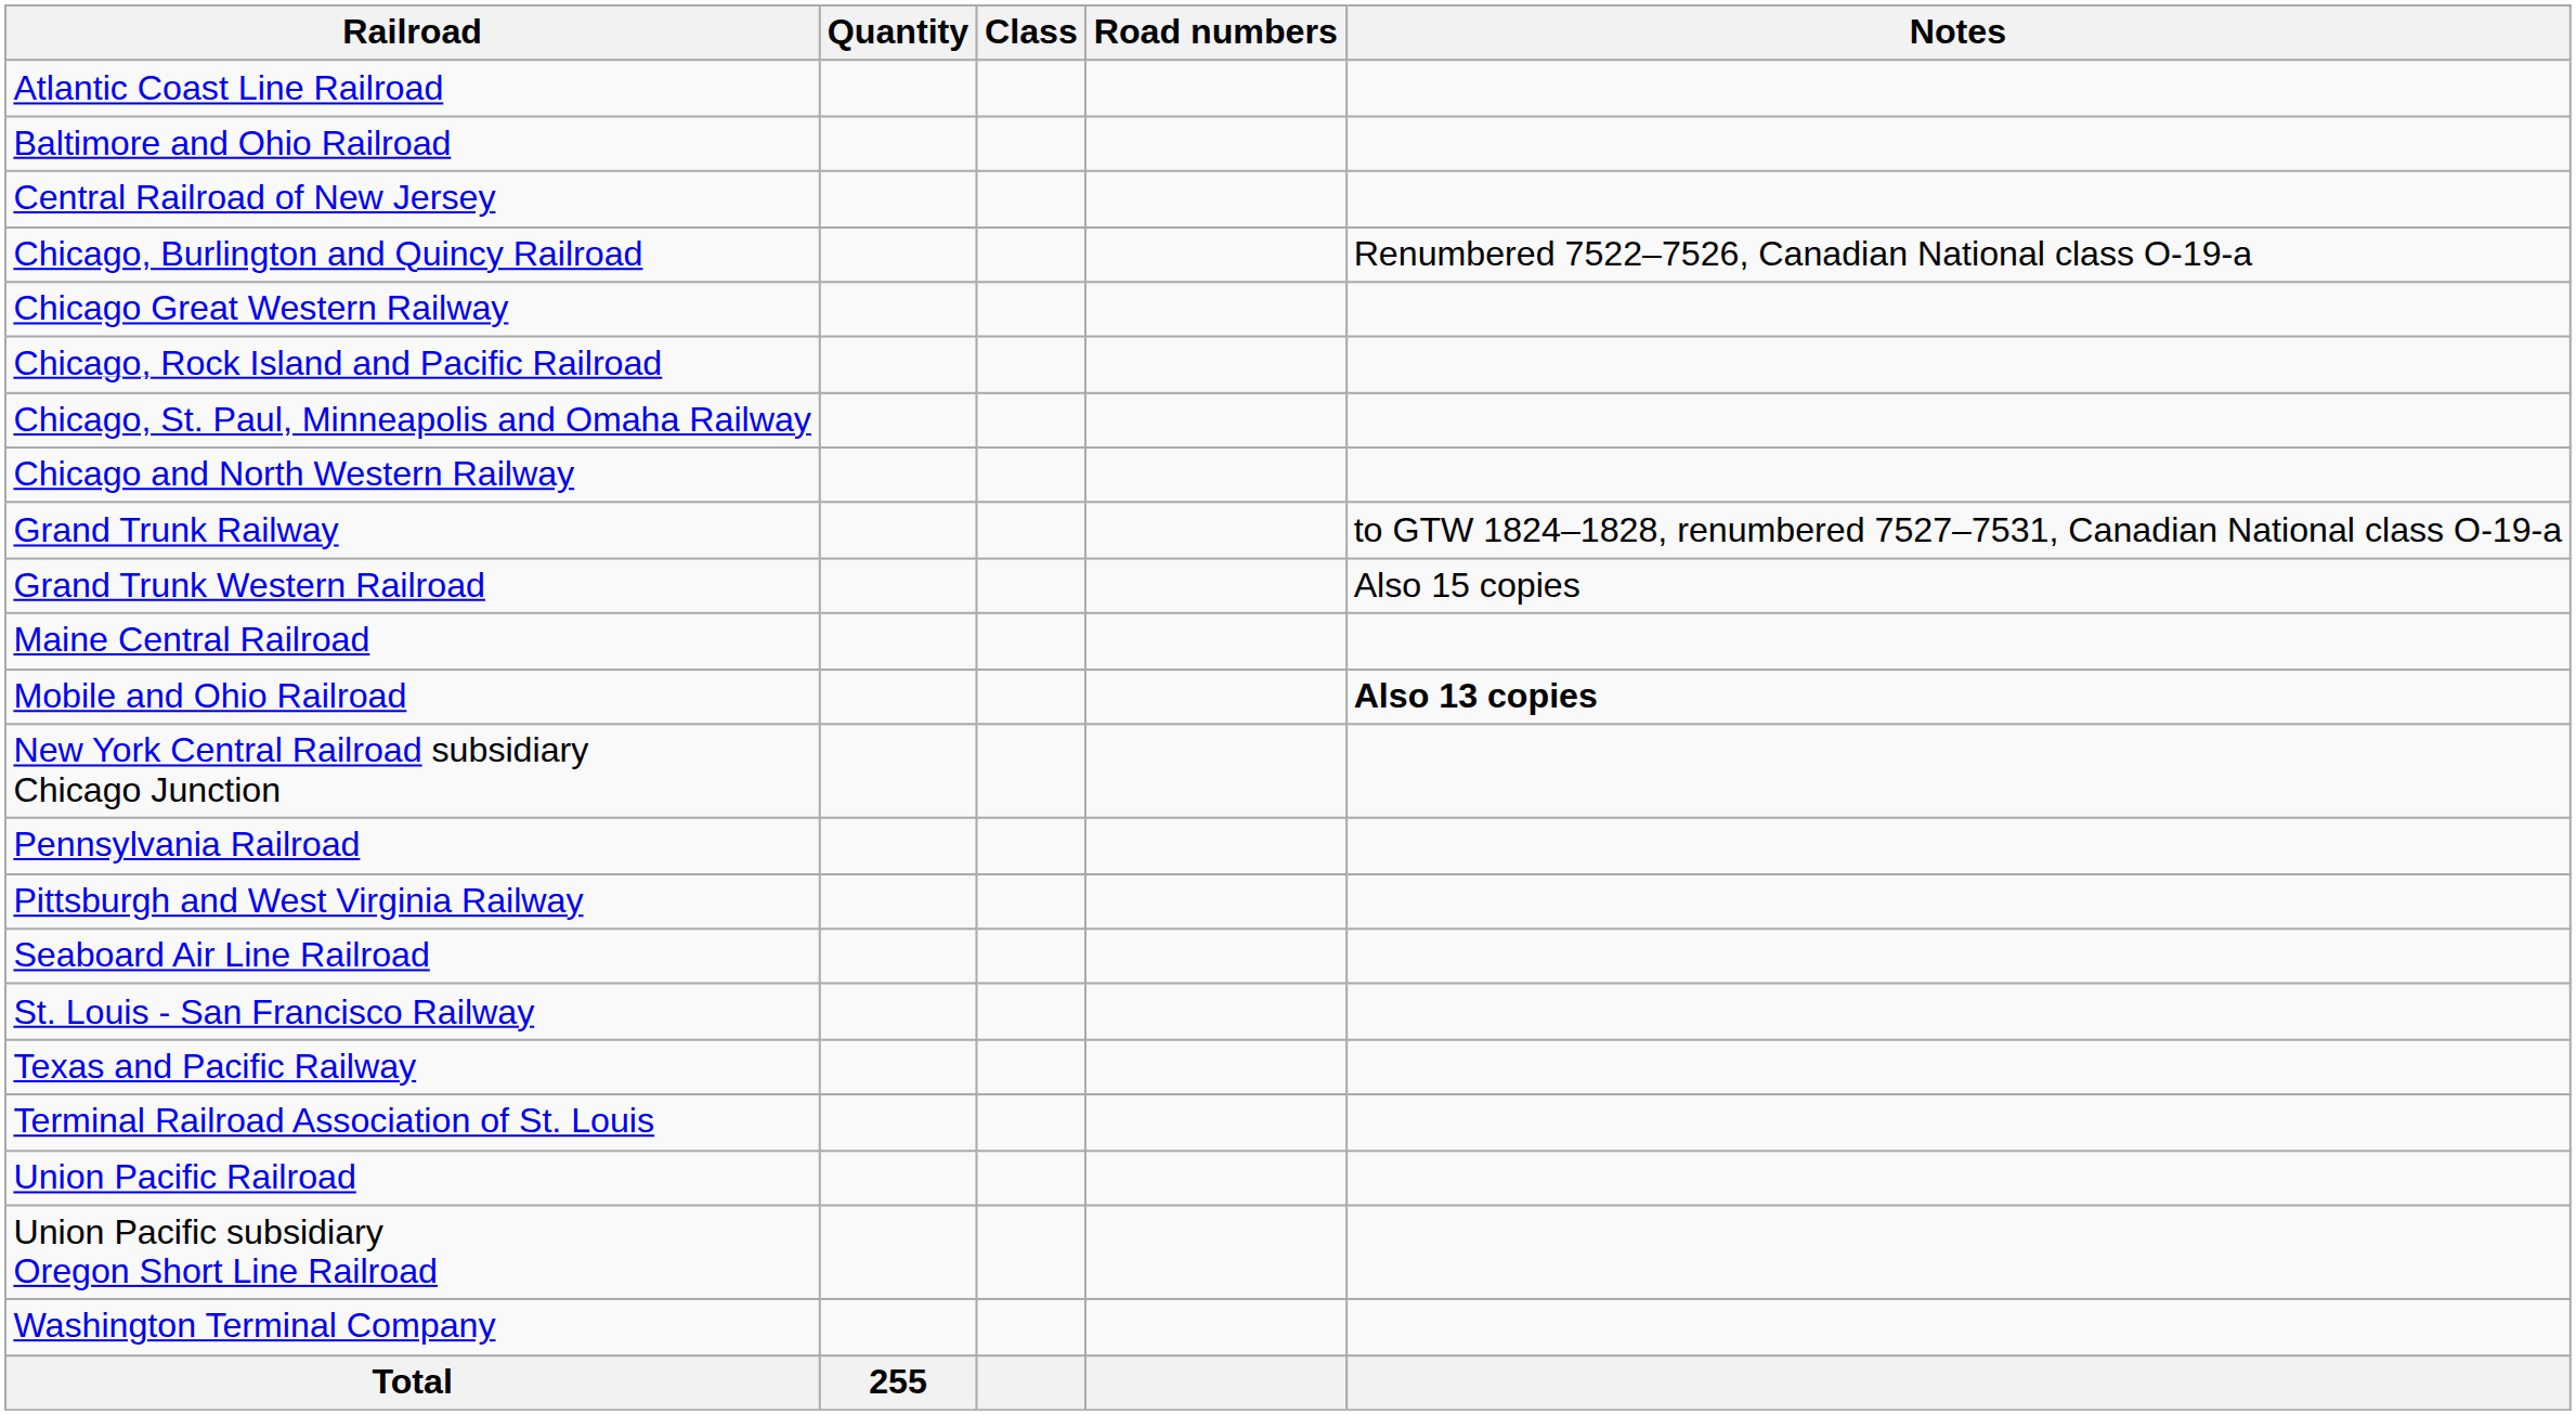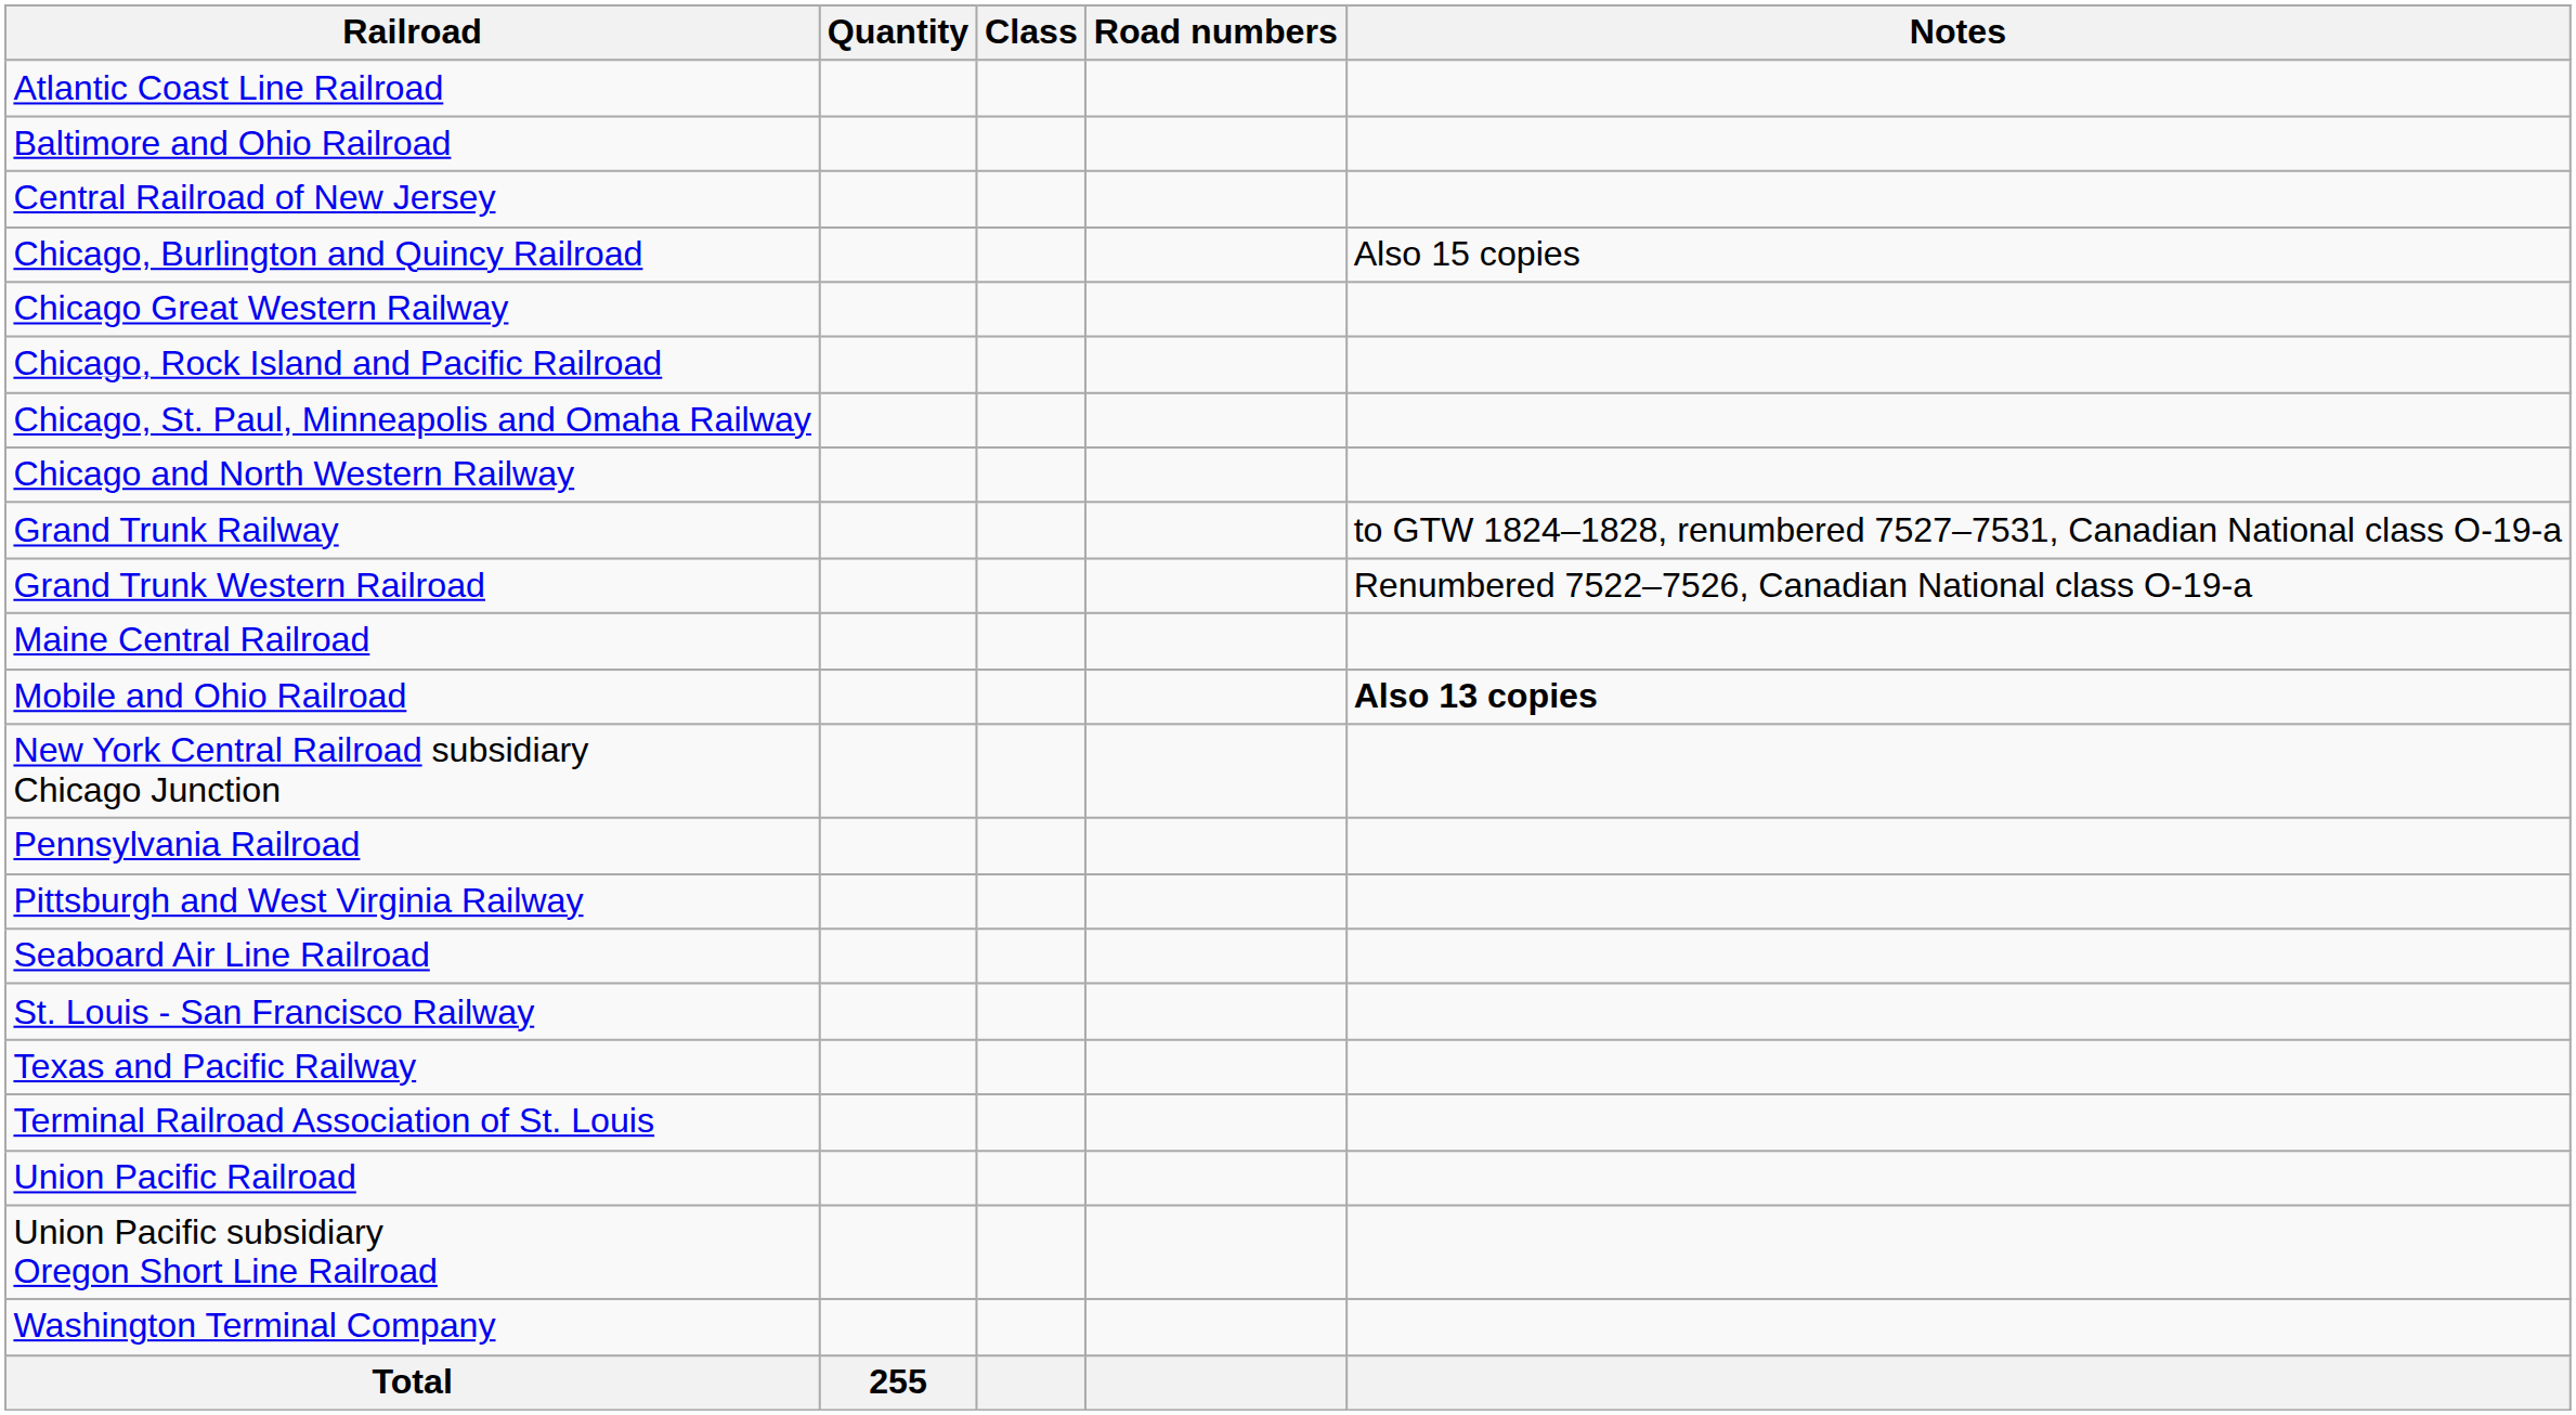 <table class="wikitable">
 <tr>
 <th>Railroad</th>
 <th>Quantity</th>
 <th>Class</th>
 <th>Road numbers</th>
 <th>Notes</th>
 </tr>
 <tr>
 <td><a href='#'>Atlantic Coast Line Railroad</a></td>
 <td></td>
 <td></td>
 <td></td>
 <td></td>
 </tr>
 <tr>
 <td><a href='#'>Baltimore and Ohio Railroad</a></td>
 <td></td>
 <td></td>
 <td></td>
 <td></td>
 </tr>
 <tr>
 <td><a href='#'>Central Railroad of New Jersey</a></td>
 <td></td>
 <td></td>
 <td></td>
 <td></td>
 </tr>
 <tr>
 <td><a href='#'>Chicago, Burlington and Quincy Railroad</a></td>
 <td></td>
 <td></td>
 <td></td>
-<td>Renumbered 7522–7526, Canadian National class O-19-a</td>
+<td>Also 15 copies</td>
 </tr>
 <tr>
 <td><a href='#'>Chicago Great Western Railway</a></td>
 <td></td>
 <td></td>
 <td></td>
 <td></td>
 </tr>
 <tr>
 <td><a href='#'>Chicago, Rock Island and Pacific Railroad</a></td>
 <td></td>
 <td></td>
 <td></td>
 <td></td>
 </tr>
 <tr>
 <td><a href='#'>Chicago, St. Paul, Minneapolis and Omaha Railway</a></td>
 <td></td>
 <td></td>
 <td></td>
 <td></td>
 </tr>
 <tr>
 <td><a href='#'>Chicago and North Western Railway</a></td>
 <td></td>
 <td></td>
 <td></td>
 <td></td>
 </tr>
 <tr>
 <td><a href='#'>Grand Trunk Railway</a></td>
 <td></td>
 <td></td>
 <td></td>
 <td>to GTW 1824–1828, renumbered 7527–7531, Canadian National class O-19-a</td>
 </tr>
 <tr>
 <td><a href='#'>Grand Trunk Western Railroad</a></td>
 <td></td>
 <td></td>
 <td></td>
-<td>Also 15 copies</td>
+<td>Renumbered 7522–7526, Canadian National class O-19-a</td>
 </tr>
 <tr>
 <td><a href='#'>Maine Central Railroad</a></td>
 <td></td>
 <td></td>
 <td></td>
 <td></td>
 </tr>
 <tr>
 <td><a href='#'>Mobile and Ohio Railroad</a></td>
 <td></td>
 <td></td>
 <td></td>
 <td><strong>Also 13 copies</strong></td>
 </tr>
 <tr>
 <td><a href='#'>New York Central Railroad</a> subsidiary<br>Chicago Junction</td>
 <td></td>
 <td></td>
 <td></td>
 <td></td>
 </tr>
 <tr>
 <td><a href='#'>Pennsylvania Railroad</a></td>
 <td></td>
 <td></td>
 <td></td>
 <td></td>
 </tr>
 <tr>
 <td><a href='#'>Pittsburgh and West Virginia Railway</a></td>
 <td></td>
 <td></td>
 <td></td>
 <td></td>
 </tr>
 <tr>
 <td><a href='#'>Seaboard Air Line Railroad</a></td>
 <td></td>
 <td></td>
 <td></td>
 <td></td>
 </tr>
 <tr>
 <td><a href='#'>St. Louis - San Francisco Railway</a></td>
 <td></td>
 <td></td>
 <td></td>
 <td></td>
 </tr>
 <tr>
 <td><a href='#'>Texas and Pacific Railway</a></td>
 <td></td>
 <td></td>
 <td></td>
 <td></td>
 </tr>
 <tr>
 <td><a href='#'>Terminal Railroad Association of St. Louis</a></td>
 <td></td>
 <td></td>
 <td></td>
 <td></td>
 </tr>
 <tr>
 <td><a href='#'>Union Pacific Railroad</a></td>
 <td></td>
 <td></td>
 <td></td>
 <td></td>
 </tr>
 <tr>
 <td>Union Pacific subsidiary<br><a href='#'>Oregon Short Line Railroad</a></td>
 <td></td>
 <td></td>
 <td></td>
 <td></td>
 </tr>
 <tr>
 <td><a href='#'>Washington Terminal Company</a></td>
 <td></td>
 <td></td>
 <td></td>
 <td></td>
 </tr>
 <tr>
 <th>Total</th>
 <th>255</th>
 <th></th>
 <th></th>
 <th></th>
 </tr>
 </table>
